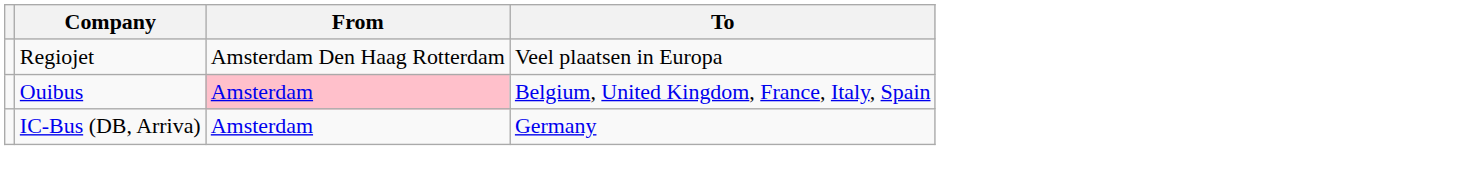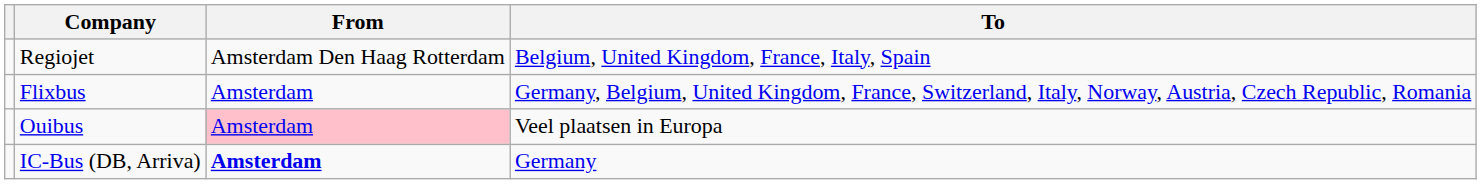 <table class="wikitable">
 <tr style="background:#f9f9f9;">
 <th></th>
 <th>Company</th>
 <th>From</th>
 <th>To</th>
 </tr>
 <tr>
 <td></td>
 <td>Regiojet</td>
 <td>Amsterdam Den Haag Rotterdam</td>
-<td>Veel plaatsen in Europa</td>
+<td><a href='#'>Belgium</a>, <a href='#'>United Kingdom</a>, <a href='#'>France</a>, <a href='#'>Italy</a>, <a href='#'>Spain</a></td>
+</tr>
+<tr>
+<td></td>
+<td><a href='#'>Flixbus</a></td>
+<td><a href='#'>Amsterdam</a></td>
+<td><a href='#'>Germany</a>, <a href='#'>Belgium</a>, <a href='#'>United Kingdom</a>, <a href='#'>France</a>, <a href='#'>Switzerland</a>, <a href='#'>Italy</a>, <a href='#'>Norway</a>, <a href='#'>Austria</a>, <a href='#'>Czech Republic</a>, <a href='#'>Romania</a></td>
 </tr>
 <tr>
 <td></td>
 <td><a href='#'>Ouibus</a></td>
 <td style="background: pink;"><a href='#'>Amsterdam</a></td>
-<td><a href='#'>Belgium</a>, <a href='#'>United Kingdom</a>, <a href='#'>France</a>, <a href='#'>Italy</a>, <a href='#'>Spain</a></td>
+<td>Veel plaatsen in Europa</td>
 </tr>
 <tr>
 <td></td>
 <td><a href='#'>IC-Bus</a> (DB, Arriva)</td>
-<td><a href='#'>Amsterdam</a></td>
+<td><strong><a href='#'>Amsterdam</a></strong></td>
 <td><a href='#'>Germany</a></td>
 </tr>
 </table>
